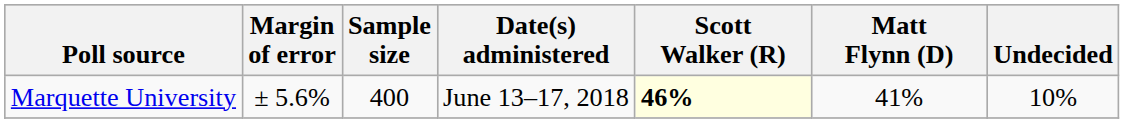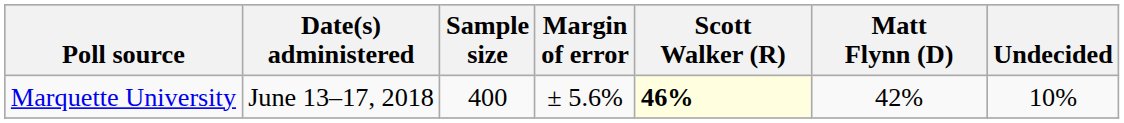 <table class="wikitable">
 <tr valign=bottom>
 <th>Poll source</th>
+<th>Date(s)<br>administered</th>
+<th>Sample<br>size</th>
 <th>Margin<br>of error</th>
-<th>Sample<br>size</th>
-<th>Date(s)<br>administered</th>
 <th style="width:100px;">Scott<br>Walker (R)</th>
 <th style="width:100px;">Matt<br>Flynn (D)</th>
 <th>Undecided</th>
 </tr>
 <tr>
 <td><a href='#'>Marquette University</a></td>
+<td align=center>June 13–17, 2018</td>
+<td align=center>400</td>
 <td align=center>± 5.6%</td>
-<td align=center>400</td>
-<td align=center>June 13–17, 2018</td>
 <td style="background: lightyellow;"><strong>46%</strong></td>
-<td align=center>41%</td>
+<td align=center>42%</td>
 <td align=center>10%</td>
 </tr>
 </table>
